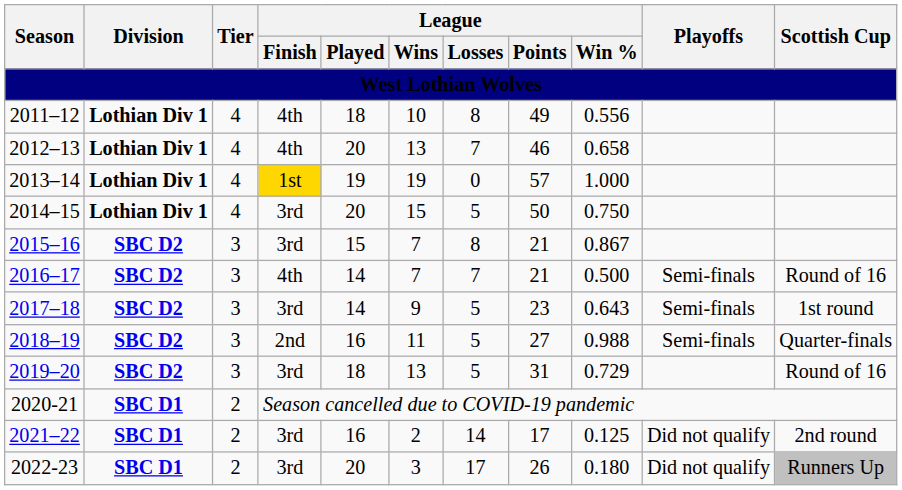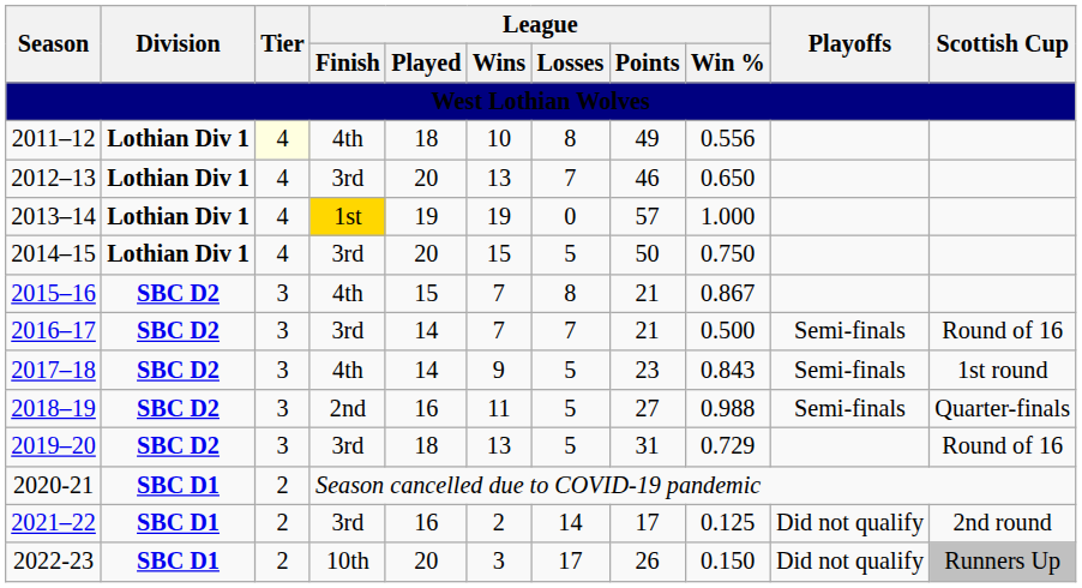 <table class="wikitable" style="font-size:100%;">
 <tr bgcolor="#efefef">
 <th rowspan="2">Season</th>
 <th rowspan="2">Division</th>
 <th rowspan="2">Tier</th>
 <th colspan="6">League</th>
 <th rowspan="2">Playoffs</th>
 <th rowspan="2">Scottish Cup</th>
 </tr>
 <tr>
 <th>Finish</th>
 <th>Played</th>
 <th>Wins</th>
 <th>Losses</th>
 <th>Points</th>
 <th>Win %</th>
 </tr>
 <tr>
 <td colspan="13" align=center bgcolor="#000080"><span><strong>West Lothian Wolves</strong></span></td>
 </tr>
 <tr>
 <td style="text-align:center;">2011–12</td>
 <td style="text-align:center;"><strong>Lothian Div 1</strong></td>
-<td style="text-align:center;">4</td>
+<td style="background: lightyellow; text-align:center;">4</td>
 <td style="text-align:center;">4th</td>
 <td style="text-align:center;">18</td>
 <td style="text-align:center;">10</td>
 <td style="text-align:center;">8</td>
 <td style="text-align:center;">49</td>
 <td style="text-align:center;">0.556</td>
 <td style="text-align:center;"></td>
 <td style="text-align:center;"></td>
 </tr>
 <tr>
 <td style="text-align:center;">2012–13</td>
 <td style="text-align:center;"><strong>Lothian Div 1</strong></td>
 <td style="text-align:center;">4</td>
-<td style="text-align:center;">4th</td>
+<td style="text-align:center;">3rd</td>
 <td style="text-align:center;">20</td>
 <td style="text-align:center;">13</td>
 <td style="text-align:center;">7</td>
 <td style="text-align:center;">46</td>
-<td style="text-align:center;">0.658</td>
+<td style="text-align:center;">0.650</td>
 <td style="text-align:center;"></td>
 <td style="text-align:center;"></td>
 </tr>
 <tr>
 <td style="text-align:center;">2013–14</td>
 <td style="text-align:center;"><strong>Lothian Div 1</strong></td>
 <td style="text-align:center;">4</td>
 <td style="text-align:center;" bgcolor=gold>1st</td>
 <td style="text-align:center;">19</td>
 <td style="text-align:center;">19</td>
 <td style="text-align:center;">0</td>
 <td style="text-align:center;">57</td>
 <td style="text-align:center;">1.000</td>
 <td style="text-align:center;"></td>
 <td style="text-align:center;"></td>
 </tr>
 <tr>
 <td style="text-align:center;">2014–15</td>
 <td style="text-align:center;"><strong>Lothian Div 1</strong></td>
 <td style="text-align:center;">4</td>
 <td style="text-align:center;">3rd</td>
 <td style="text-align:center;">20</td>
 <td style="text-align:center;">15</td>
 <td style="text-align:center;">5</td>
 <td style="text-align:center;">50</td>
 <td style="text-align:center;">0.750</td>
 <td style="text-align:center;"></td>
 <td style="text-align:center;"></td>
 </tr>
 <tr>
 <td style="text-align:center;"><a href='#'>2015–16</a></td>
 <td style="text-align:center;"><strong><a href='#'>SBC D2</a></strong></td>
 <td style="text-align:center;">3</td>
-<td style="text-align:center;">3rd</td>
+<td style="text-align:center;">4th</td>
 <td style="text-align:center;">15</td>
 <td style="text-align:center;">7</td>
 <td style="text-align:center;">8</td>
 <td style="text-align:center;">21</td>
 <td style="text-align:center;">0.867</td>
 <td style="text-align:center;"></td>
 <td style="text-align:center;"></td>
 </tr>
 <tr>
 <td style="text-align:center;"><a href='#'>2016–17</a></td>
 <td style="text-align:center;"><strong><a href='#'>SBC D2</a></strong></td>
 <td style="text-align:center;">3</td>
-<td style="text-align:center;">4th</td>
+<td style="text-align:center;">3rd</td>
 <td style="text-align:center;">14</td>
 <td style="text-align:center;">7</td>
 <td style="text-align:center;">7</td>
 <td style="text-align:center;">21</td>
 <td style="text-align:center;">0.500</td>
 <td style="text-align:center;">Semi-finals</td>
 <td style="text-align:center;">Round of 16</td>
 </tr>
 <tr>
 <td style="text-align:center;"><a href='#'>2017–18</a></td>
 <td style="text-align:center;"><strong><a href='#'>SBC D2</a></strong></td>
 <td style="text-align:center;">3</td>
-<td style="text-align:center;">3rd</td>
+<td style="text-align:center;">4th</td>
 <td style="text-align:center;">14</td>
 <td style="text-align:center;">9</td>
 <td style="text-align:center;">5</td>
 <td style="text-align:center;">23</td>
-<td style="text-align:center;">0.643</td>
+<td style="text-align:center;">0.843</td>
 <td style="text-align:center;">Semi-finals</td>
 <td style="text-align:center;">1st round</td>
 </tr>
 <tr>
 <td style="text-align:center;"><a href='#'>2018–19</a></td>
 <td style="text-align:center;"><strong><a href='#'>SBC D2</a></strong></td>
 <td style="text-align:center;">3</td>
 <td style="text-align:center;">2nd</td>
 <td style="text-align:center;">16</td>
 <td style="text-align:center;">11</td>
 <td style="text-align:center;">5</td>
 <td style="text-align:center;">27</td>
 <td style="text-align:center;">0.988</td>
 <td style="text-align:center;">Semi-finals</td>
 <td style="text-align:center;">Quarter-finals</td>
 </tr>
 <tr>
 <td style="text-align:center;"><a href='#'>2019–20</a></td>
 <td style="text-align:center;"><strong><a href='#'>SBC D2</a></strong></td>
 <td style="text-align:center;">3</td>
 <td style="text-align:center;">3rd</td>
 <td style="text-align:center;">18</td>
 <td style="text-align:center;">13</td>
 <td style="text-align:center;">5</td>
 <td style="text-align:center;">31</td>
 <td style="text-align:center;">0.729</td>
 <td style="text-align:center;"></td>
 <td style="text-align:center;">Round of 16</td>
 </tr>
 <tr>
 <td style="text-align:center;">2020-21</td>
 <td style="text-align:center;"><strong><a href='#'>SBC D1</a></strong></td>
 <td style="text-align:center;">2</td>
 <td colspan=8><em>Season cancelled due to COVID-19 pandemic</em></td>
 </tr>
 <tr>
 <td style="text-align:center;"><a href='#'>2021–22</a></td>
 <td style="text-align:center;"><strong><a href='#'>SBC D1</a></strong></td>
 <td style="text-align:center;">2</td>
 <td style="text-align:center;">3rd</td>
 <td style="text-align:center;">16</td>
 <td style="text-align:center;">2</td>
 <td style="text-align:center;">14</td>
 <td style="text-align:center;">17</td>
 <td style="text-align:center;">0.125</td>
 <td style="text-align:center;">Did not qualify</td>
 <td style="text-align:center;">2nd round</td>
 </tr>
 <tr>
 <td style="text-align:center;">2022-23</td>
 <td style="text-align:center;"><strong><a href='#'>SBC D1</a></strong></td>
 <td style="text-align:center;">2</td>
-<td style="text-align:center;">3rd</td>
+<td style="text-align:center;">10th</td>
 <td style="text-align:center;">20</td>
 <td style="text-align:center;">3</td>
 <td style="text-align:center;">17</td>
 <td style="text-align:center;">26</td>
-<td style="text-align:center;">0.180</td>
+<td style="text-align:center;">0.150</td>
 <td style="text-align:center;">Did not qualify</td>
 <td style="text-align:center;"bgcolor=silver>Runners Up</td>
 </tr>
 </table>
